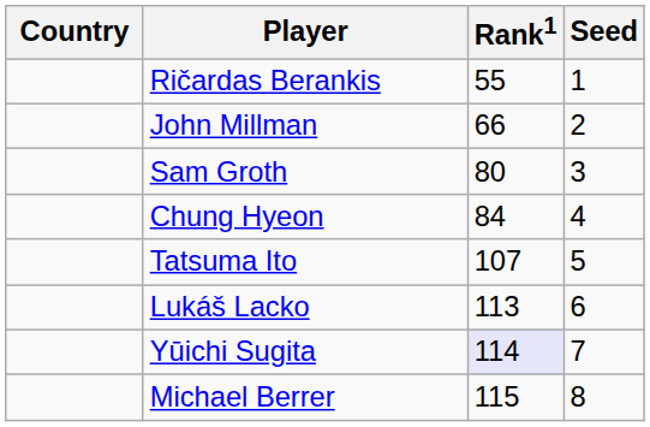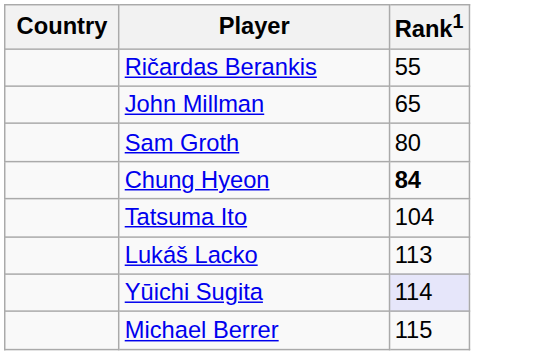 <table class="sortable wikitable">
 <tr>
 <th width="70">Country</th>
 <th width="175">Player</th>
 <th>Rank<sup>1</sup></th>
-<th>Seed</th>
 </tr>
 <tr>
 <td></td>
 <td><a href='#'>Ričardas Berankis</a></td>
 <td>55</td>
-<td>1</td>
 </tr>
 <tr>
 <td></td>
 <td><a href='#'>John Millman</a></td>
-<td>66</td>
-<td>2</td>
+<td>65</td>
 </tr>
 <tr>
 <td></td>
 <td><a href='#'>Sam Groth</a></td>
 <td>80</td>
-<td>3</td>
 </tr>
 <tr>
 <td></td>
 <td><a href='#'>Chung Hyeon</a></td>
-<td>84</td>
-<td>4</td>
+<td><strong>84</strong></td>
 </tr>
 <tr>
 <td></td>
 <td><a href='#'>Tatsuma Ito</a></td>
-<td>107</td>
-<td>5</td>
+<td>104</td>
 </tr>
 <tr>
 <td></td>
 <td><a href='#'>Lukáš Lacko</a></td>
 <td>113</td>
-<td>6</td>
 </tr>
 <tr>
 <td></td>
 <td><a href='#'>Yūichi Sugita</a></td>
 <td style="background: lavender;">114</td>
-<td>7</td>
 </tr>
 <tr>
 <td></td>
 <td><a href='#'>Michael Berrer</a></td>
 <td>115</td>
-<td>8</td>
 </tr>
 </table>
